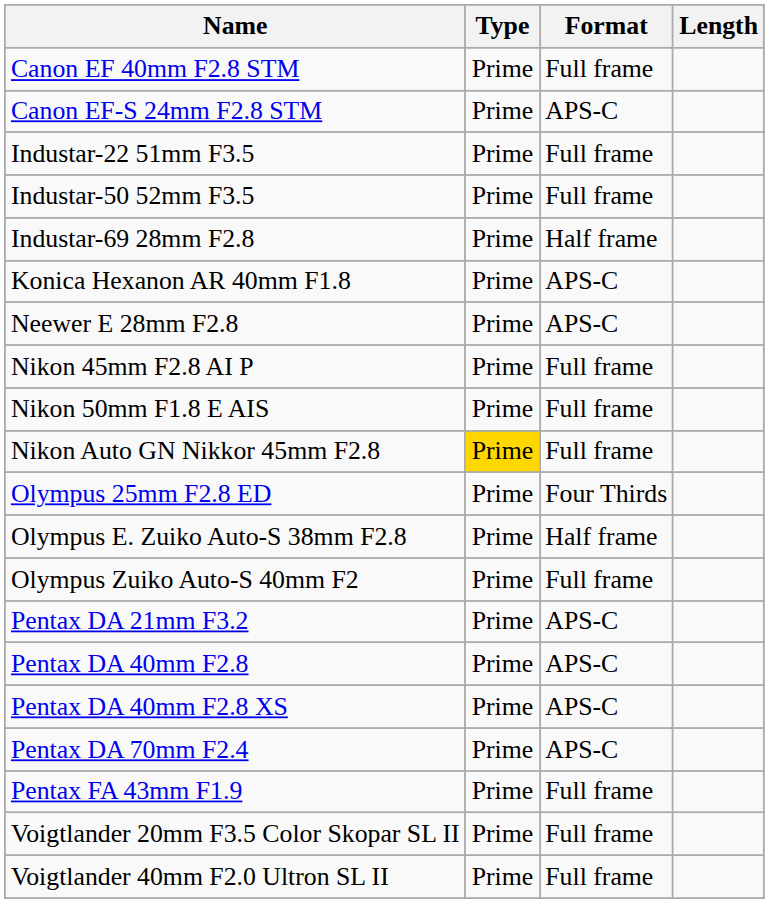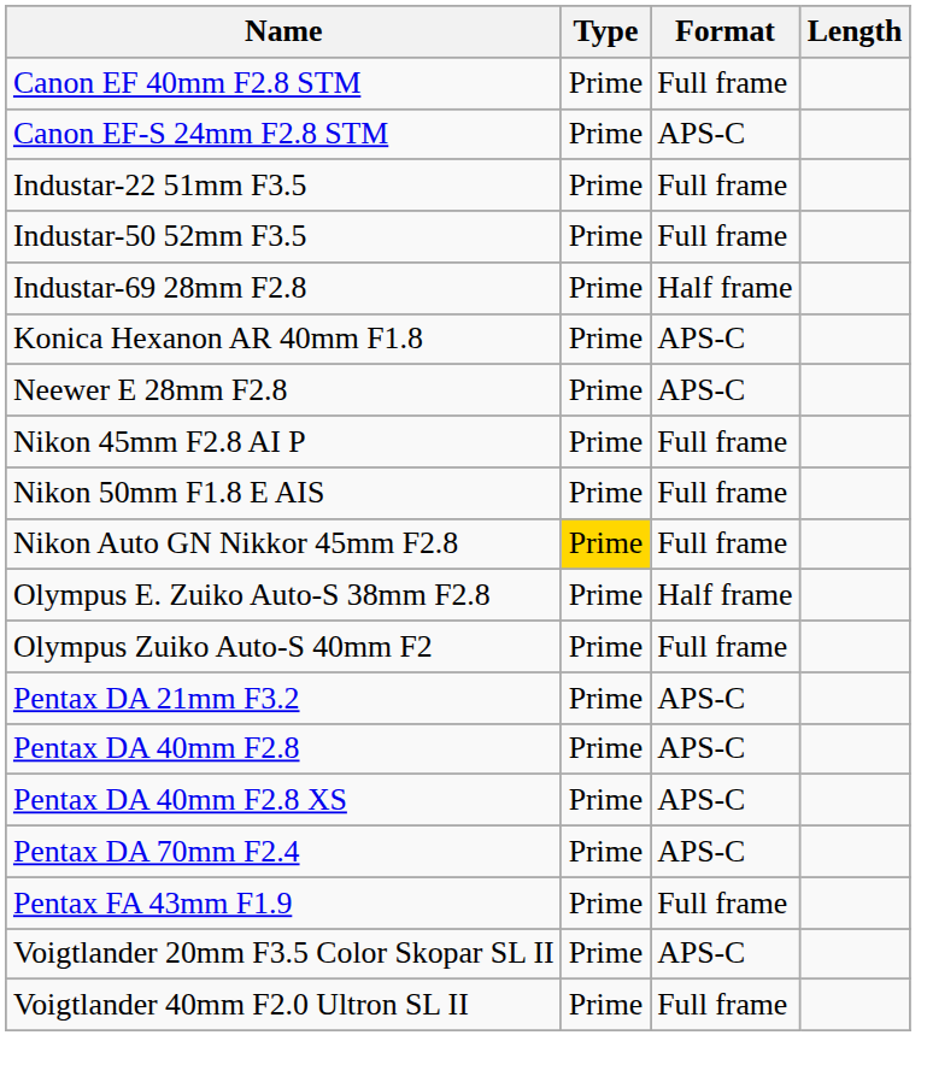 <table class="wikitable sortable" style="font-size:90%;white-space:nowrap">
 <tr>
 <th>Name</th>
 <th>Type</th>
 <th>Format</th>
 <th>Length</th>
 </tr>
 <tr>
 <td><a href='#'>Canon EF 40mm F2.8 STM</a></td>
 <td>Prime</td>
 <td>Full frame</td>
 <td></td>
 </tr>
 <tr>
 <td><a href='#'>Canon EF-S 24mm F2.8 STM</a></td>
 <td>Prime</td>
 <td>APS-C</td>
 <td></td>
 </tr>
 <tr>
 <td>Industar-22 51mm F3.5</td>
 <td>Prime</td>
 <td>Full frame</td>
 <td></td>
 </tr>
 <tr>
 <td>Industar-50 52mm F3.5</td>
 <td>Prime</td>
 <td>Full frame</td>
 <td></td>
 </tr>
 <tr>
 <td>Industar-69 28mm F2.8</td>
 <td>Prime</td>
 <td>Half frame</td>
 <td></td>
 </tr>
 <tr>
 <td>Konica Hexanon AR 40mm F1.8</td>
 <td>Prime</td>
 <td>APS-C</td>
 <td></td>
 </tr>
 <tr>
 <td>Neewer E 28mm F2.8</td>
 <td>Prime</td>
 <td>APS-C</td>
 <td></td>
 </tr>
 <tr>
 <td>Nikon 45mm F2.8 AI P</td>
 <td>Prime</td>
 <td>Full frame</td>
 <td></td>
 </tr>
 <tr>
 <td>Nikon 50mm F1.8 E AIS</td>
 <td>Prime</td>
 <td>Full frame</td>
 <td></td>
 </tr>
 <tr>
 <td>Nikon Auto GN Nikkor 45mm F2.8</td>
 <td style="background: gold;">Prime</td>
 <td>Full frame</td>
 <td></td>
 </tr>
 <tr>
-<td><a href='#'>Olympus 25mm F2.8 ED</a></td>
-<td>Prime</td>
-<td>Four Thirds</td>
-<td></td>
-</tr>
-<tr>
 <td>Olympus E. Zuiko Auto-S 38mm F2.8</td>
 <td>Prime</td>
 <td>Half frame</td>
 <td></td>
 </tr>
 <tr>
 <td>Olympus Zuiko Auto-S 40mm F2</td>
 <td>Prime</td>
 <td>Full frame</td>
 <td></td>
 </tr>
 <tr>
 <td><a href='#'>Pentax DA 21mm F3.2</a></td>
 <td>Prime</td>
 <td>APS-C</td>
 <td></td>
 </tr>
 <tr>
 <td><a href='#'>Pentax DA 40mm F2.8</a></td>
 <td>Prime</td>
 <td>APS-C</td>
 <td></td>
 </tr>
 <tr>
 <td><a href='#'>Pentax DA 40mm F2.8 XS</a></td>
 <td>Prime</td>
 <td>APS-C</td>
 <td></td>
 </tr>
 <tr>
 <td><a href='#'>Pentax DA 70mm F2.4</a></td>
 <td>Prime</td>
 <td>APS-C</td>
 <td></td>
 </tr>
 <tr>
 <td><a href='#'>Pentax FA 43mm F1.9</a></td>
 <td>Prime</td>
 <td>Full frame</td>
 <td></td>
 </tr>
 <tr>
 <td>Voigtlander 20mm F3.5 Color Skopar SL II</td>
 <td>Prime</td>
-<td>Full frame</td>
+<td>APS-C</td>
 <td></td>
 </tr>
 <tr>
 <td>Voigtlander 40mm F2.0 Ultron SL II</td>
 <td>Prime</td>
 <td>Full frame</td>
 <td></td>
 </tr>
 </table>
